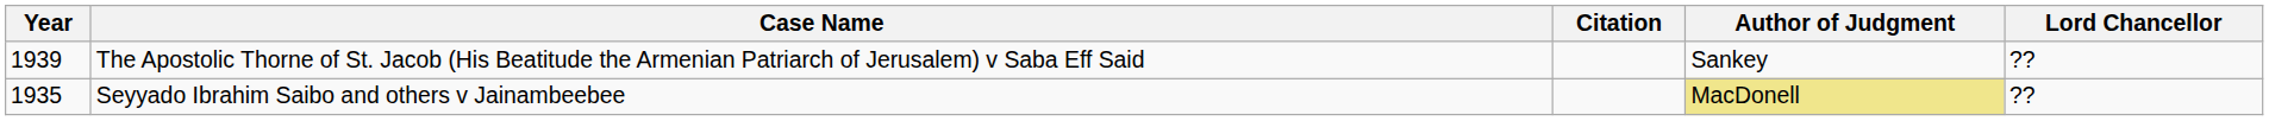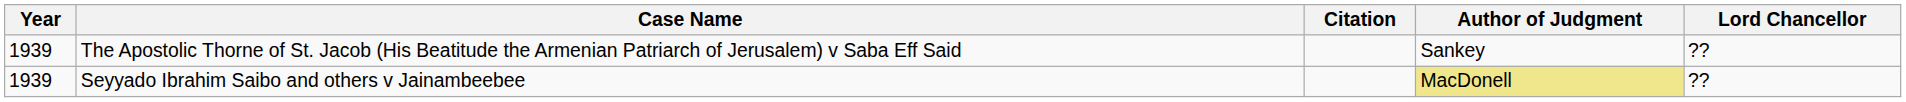 <table class="wikitable sortable" width=99%>
 <tr>
 <th>Year</th>
 <th>Case Name</th>
 <th>Citation</th>
 <th>Author of Judgment</th>
 <th>Lord Chancellor</th>
 </tr>
 <tr>
 <td>1939</td>
 <td>The Apostolic Thorne of St. Jacob (His Beatitude the Armenian Patriarch of Jerusalem) v Saba Eff Said</td>
 <td></td>
 <td>Sankey</td>
 <td>??</td>
 </tr>
 <tr>
-<td>1935</td>
+<td>1939</td>
 <td>Seyyado Ibrahim Saibo and others v Jainambeebee</td>
 <td></td>
 <td style="background: khaki;">MacDonell</td>
 <td>??</td>
 </tr>
 </table>
